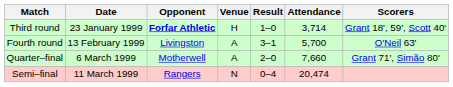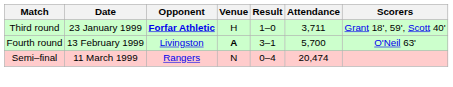 <table class="wikitable" style="font-size:100%; text-align:center">
 <tr>
 <th>Match</th>
 <th>Date</th>
 <th>Opponent</th>
 <th>Venue</th>
 <th>Result</th>
 <th>Attendance</th>
 <th>Scorers</th>
 </tr>
 <tr style="background: #CCFFCC;">
 <td>Third round</td>
 <td>23 January 1999</td>
 <td><strong><a href='#'>Forfar Athletic</a></strong></td>
 <td>H</td>
 <td>1–0</td>
-<td>3,714</td>
+<td>3,711</td>
 <td><a href='#'>Grant</a> 18', 59', <a href='#'>Scott</a> 40'</td>
 </tr>
 <tr style="background: #CCFFCC;">
 <td>Fourth round</td>
 <td>13 February 1999</td>
 <td><a href='#'>Livingston</a></td>
-<td>A</td>
+<td><strong>A</strong></td>
 <td>3–1</td>
 <td>5,700</td>
 <td><a href='#'>O'Neil</a> 63'</td>
-</tr>
-<tr style="background: #CCFFCC;">
-<td>Quarter–final</td>
-<td>6 March 1999</td>
-<td><a href='#'>Motherwell</a></td>
-<td>A</td>
-<td>2–0</td>
-<td>7,660</td>
-<td><a href='#'>Grant</a> 71', <a href='#'>Simão</a> 80'</td>
 </tr>
 <tr style="background: #FFCCCC;">
 <td>Semi–final</td>
 <td>11 March 1999</td>
 <td><a href='#'>Rangers</a></td>
 <td>N</td>
 <td>0–4</td>
 <td>20,474</td>
 <td></td>
 </tr>
 </table>
